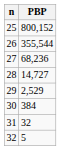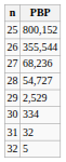 <table class="wikitable">
 <tr>
 <th>n</th>
 <th>PBP</th>
 </tr>
 <tr>
 <td>25</td>
 <td>800,152</td>
 </tr>
 <tr>
 <td>26</td>
 <td>355,544</td>
 </tr>
 <tr>
 <td>27</td>
 <td>68,236</td>
 </tr>
 <tr>
 <td>28</td>
-<td>14,727</td>
+<td>54,727</td>
 </tr>
 <tr>
 <td>29</td>
 <td>2,529</td>
 </tr>
 <tr>
 <td>30</td>
-<td>384</td>
+<td>334</td>
 </tr>
 <tr>
 <td>31</td>
 <td>32</td>
 </tr>
 <tr>
 <td>32</td>
 <td>5</td>
 </tr>
 </table>
